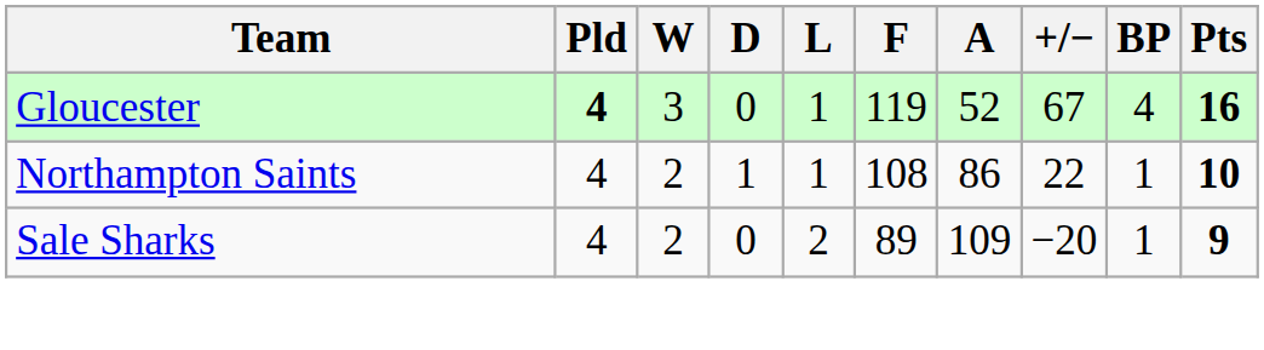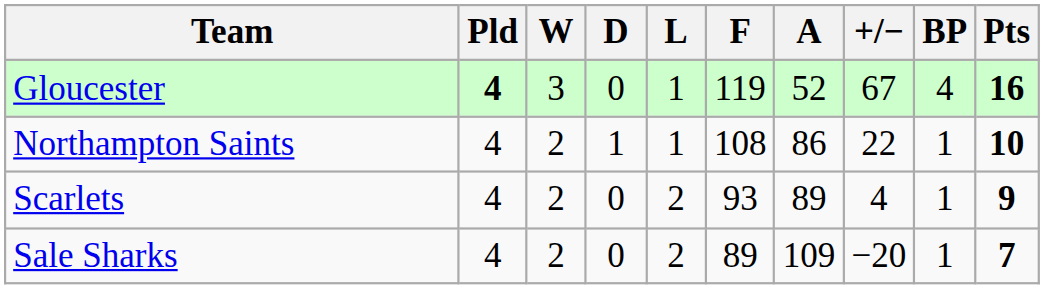 <table class="wikitable" style="text-align:center">
 <tr>
 <th width="200">Team</th>
 <th width="20">Pld</th>
 <th width="20">W</th>
 <th width="20">D</th>
 <th width="20">L</th>
 <th width="20">F</th>
 <th width="20">A</th>
 <th width="20">+/−</th>
 <th width="20">BP</th>
 <th width="20">Pts</th>
 </tr>
 <tr bgcolor="#ccffcc">
 <td align=left> <a href='#'>Gloucester</a></td>
 <td><strong>4</strong></td>
 <td>3</td>
 <td>0</td>
 <td>1</td>
 <td>119</td>
 <td>52</td>
 <td>67</td>
 <td>4</td>
 <td><strong>16</strong></td>
 </tr>
 <tr>
 <td align=left> <a href='#'>Northampton Saints</a></td>
 <td>4</td>
 <td>2</td>
 <td>1</td>
 <td>1</td>
 <td>108</td>
 <td>86</td>
 <td>22</td>
 <td>1</td>
 <td><strong>10</strong></td>
 </tr>
 <tr>
+<td align=left> <a href='#'>Scarlets</a></td>
+<td>4</td>
+<td>2</td>
+<td>0</td>
+<td>2</td>
+<td>93</td>
+<td>89</td>
+<td>4</td>
+<td>1</td>
+<td><strong>9</strong></td>
+</tr>
+<tr>
 <td align=left> <a href='#'>Sale Sharks</a></td>
 <td>4</td>
 <td>2</td>
 <td>0</td>
 <td>2</td>
 <td>89</td>
 <td>109</td>
 <td>−20</td>
 <td>1</td>
-<td><strong>9</strong></td>
+<td><strong>7</strong></td>
 </tr>
 </table>
